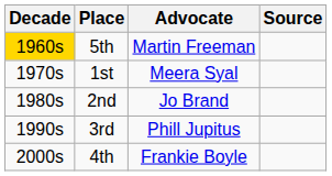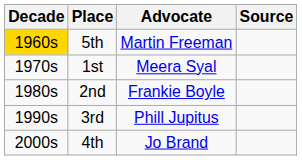 <table class="wikitable sortable" style="text-align: center;">
 <tr>
 <th>Decade</th>
 <th>Place</th>
 <th>Advocate</th>
 <th>Source</th>
 </tr>
 <tr>
 <td style="background: gold;">1960s</td>
 <td>5th</td>
 <td><a href='#'>Martin Freeman</a></td>
 <td></td>
 </tr>
 <tr>
 <td>1970s</td>
 <td>1st</td>
 <td><a href='#'>Meera Syal</a></td>
 <td></td>
 </tr>
 <tr>
 <td>1980s</td>
 <td>2nd</td>
-<td><a href='#'>Jo Brand</a></td>
+<td><a href='#'>Frankie Boyle</a></td>
 <td></td>
 </tr>
 <tr>
 <td>1990s</td>
 <td>3rd</td>
 <td><a href='#'>Phill Jupitus</a></td>
 <td></td>
 </tr>
 <tr>
 <td>2000s</td>
 <td>4th</td>
-<td><a href='#'>Frankie Boyle</a></td>
+<td><a href='#'>Jo Brand</a></td>
 <td></td>
 </tr>
 </table>
